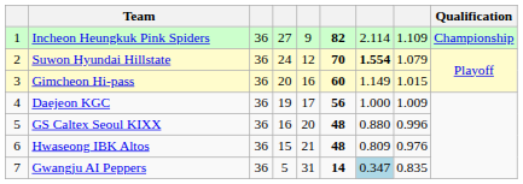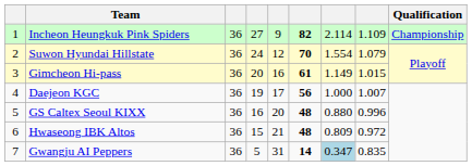 <table class="wikitable" style="text-align:center;">
 <tr>
 <th width=20></th>
 <th width=250>Team</th>
 <th width=20></th>
 <th width=20></th>
 <th width=20></th>
 <th width=35></th>
 <th width=35></th>
 <th width=35></th>
 <th width=50>Qualification</th>
 </tr>
 <tr bgcolor=#ccffcc>
 <td>1</td>
 <td align=left><a href='#'>Incheon Heungkuk Pink Spiders</a></td>
 <td>36</td>
 <td>27</td>
 <td>9</td>
 <td><strong>82</strong></td>
 <td>2.114</td>
 <td>1.109</td>
 <td><a href='#'>Championship</a></td>
 </tr>
 <tr bgcolor=#fffccc>
 <td>2</td>
 <td align=left><a href='#'>Suwon Hyundai Hillstate</a></td>
 <td>36</td>
 <td>24</td>
 <td>12</td>
 <td><strong>70</strong></td>
-<td><strong>1.554</strong></td>
+<td>1.554</td>
 <td>1.079</td>
 <td rowspan="2"><a href='#'>Playoff</a></td>
 </tr>
 <tr bgcolor=#fffccc>
 <td>3</td>
 <td align=left><a href='#'>Gimcheon Hi-pass</a></td>
 <td>36</td>
 <td>20</td>
 <td>16</td>
-<td><strong>60</strong></td>
+<td><strong>61</strong></td>
 <td>1.149</td>
 <td>1.015</td>
 </tr>
 <tr>
 <td>4</td>
 <td align=left><a href='#'>Daejeon KGC</a></td>
 <td>36</td>
 <td>19</td>
 <td>17</td>
 <td><strong>56</strong></td>
 <td>1.000</td>
-<td>1.009</td>
+<td>1.007</td>
 </tr>
 <tr>
 <td>5</td>
 <td align=left><a href='#'>GS Caltex Seoul KIXX</a></td>
 <td>36</td>
 <td>16</td>
 <td>20</td>
 <td><strong>48</strong></td>
 <td>0.880</td>
 <td>0.996</td>
 </tr>
 <tr>
 <td>6</td>
 <td align=left><a href='#'>Hwaseong IBK Altos</a></td>
 <td>36</td>
 <td>15</td>
 <td>21</td>
 <td><strong>48</strong></td>
 <td>0.809</td>
-<td>0.976</td>
+<td>0.972</td>
 </tr>
 <tr>
 <td>7</td>
 <td align=left><a href='#'>Gwangju AI Peppers</a></td>
 <td>36</td>
 <td>5</td>
 <td>31</td>
 <td><strong>14</strong></td>
 <td style="background: lightblue;">0.347</td>
 <td>0.835</td>
 </tr>
 </table>
